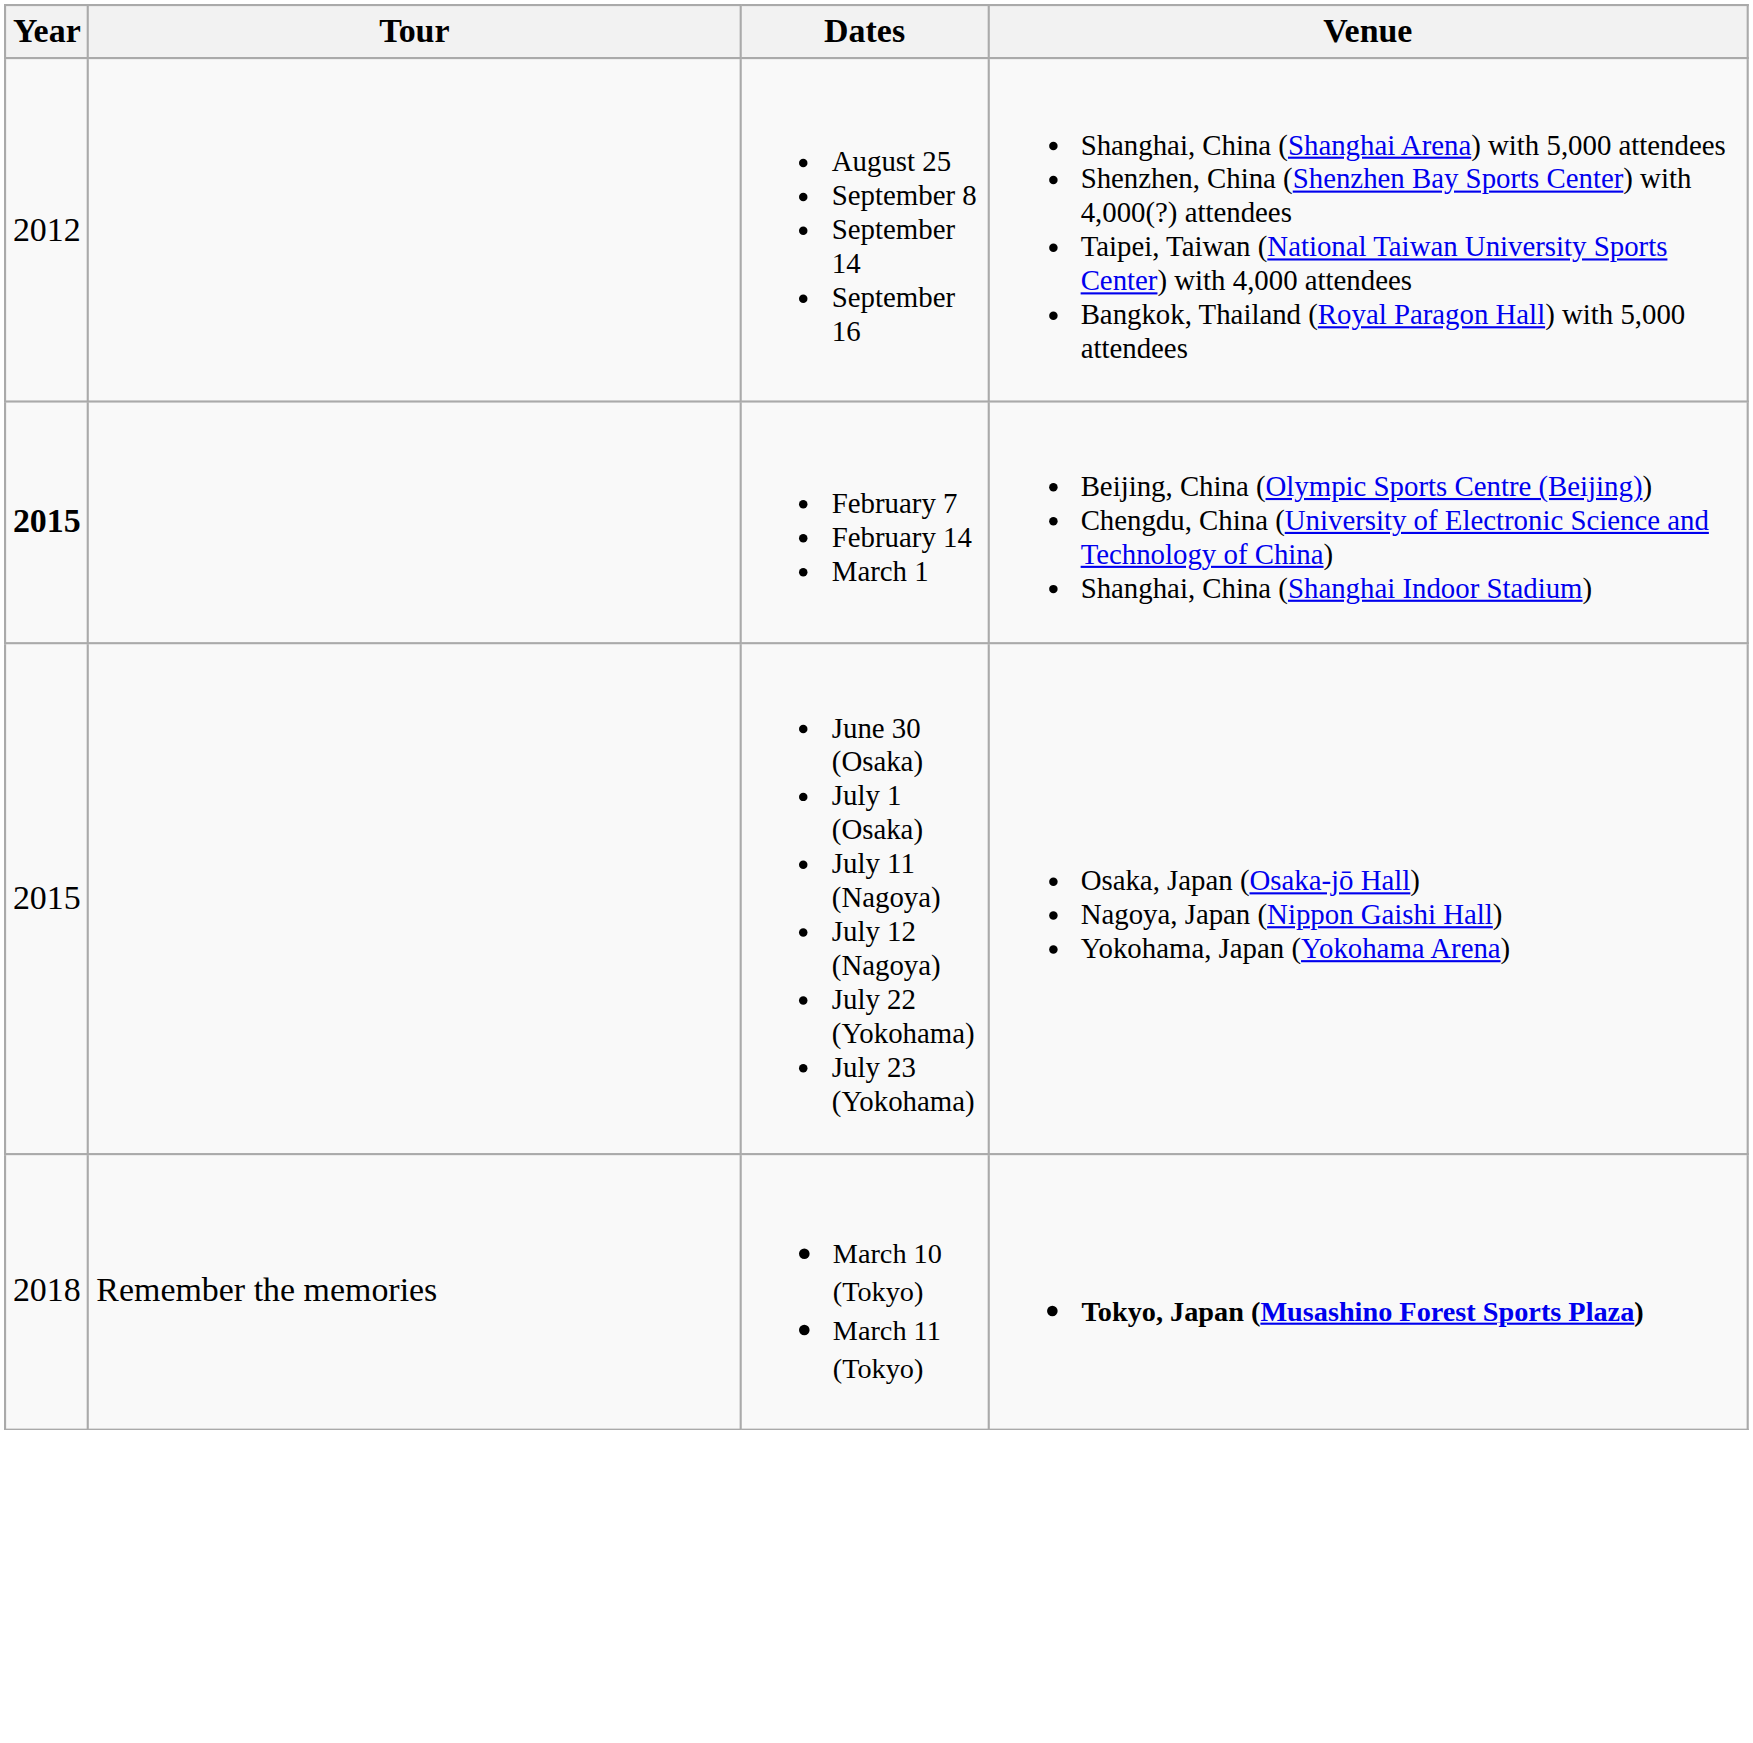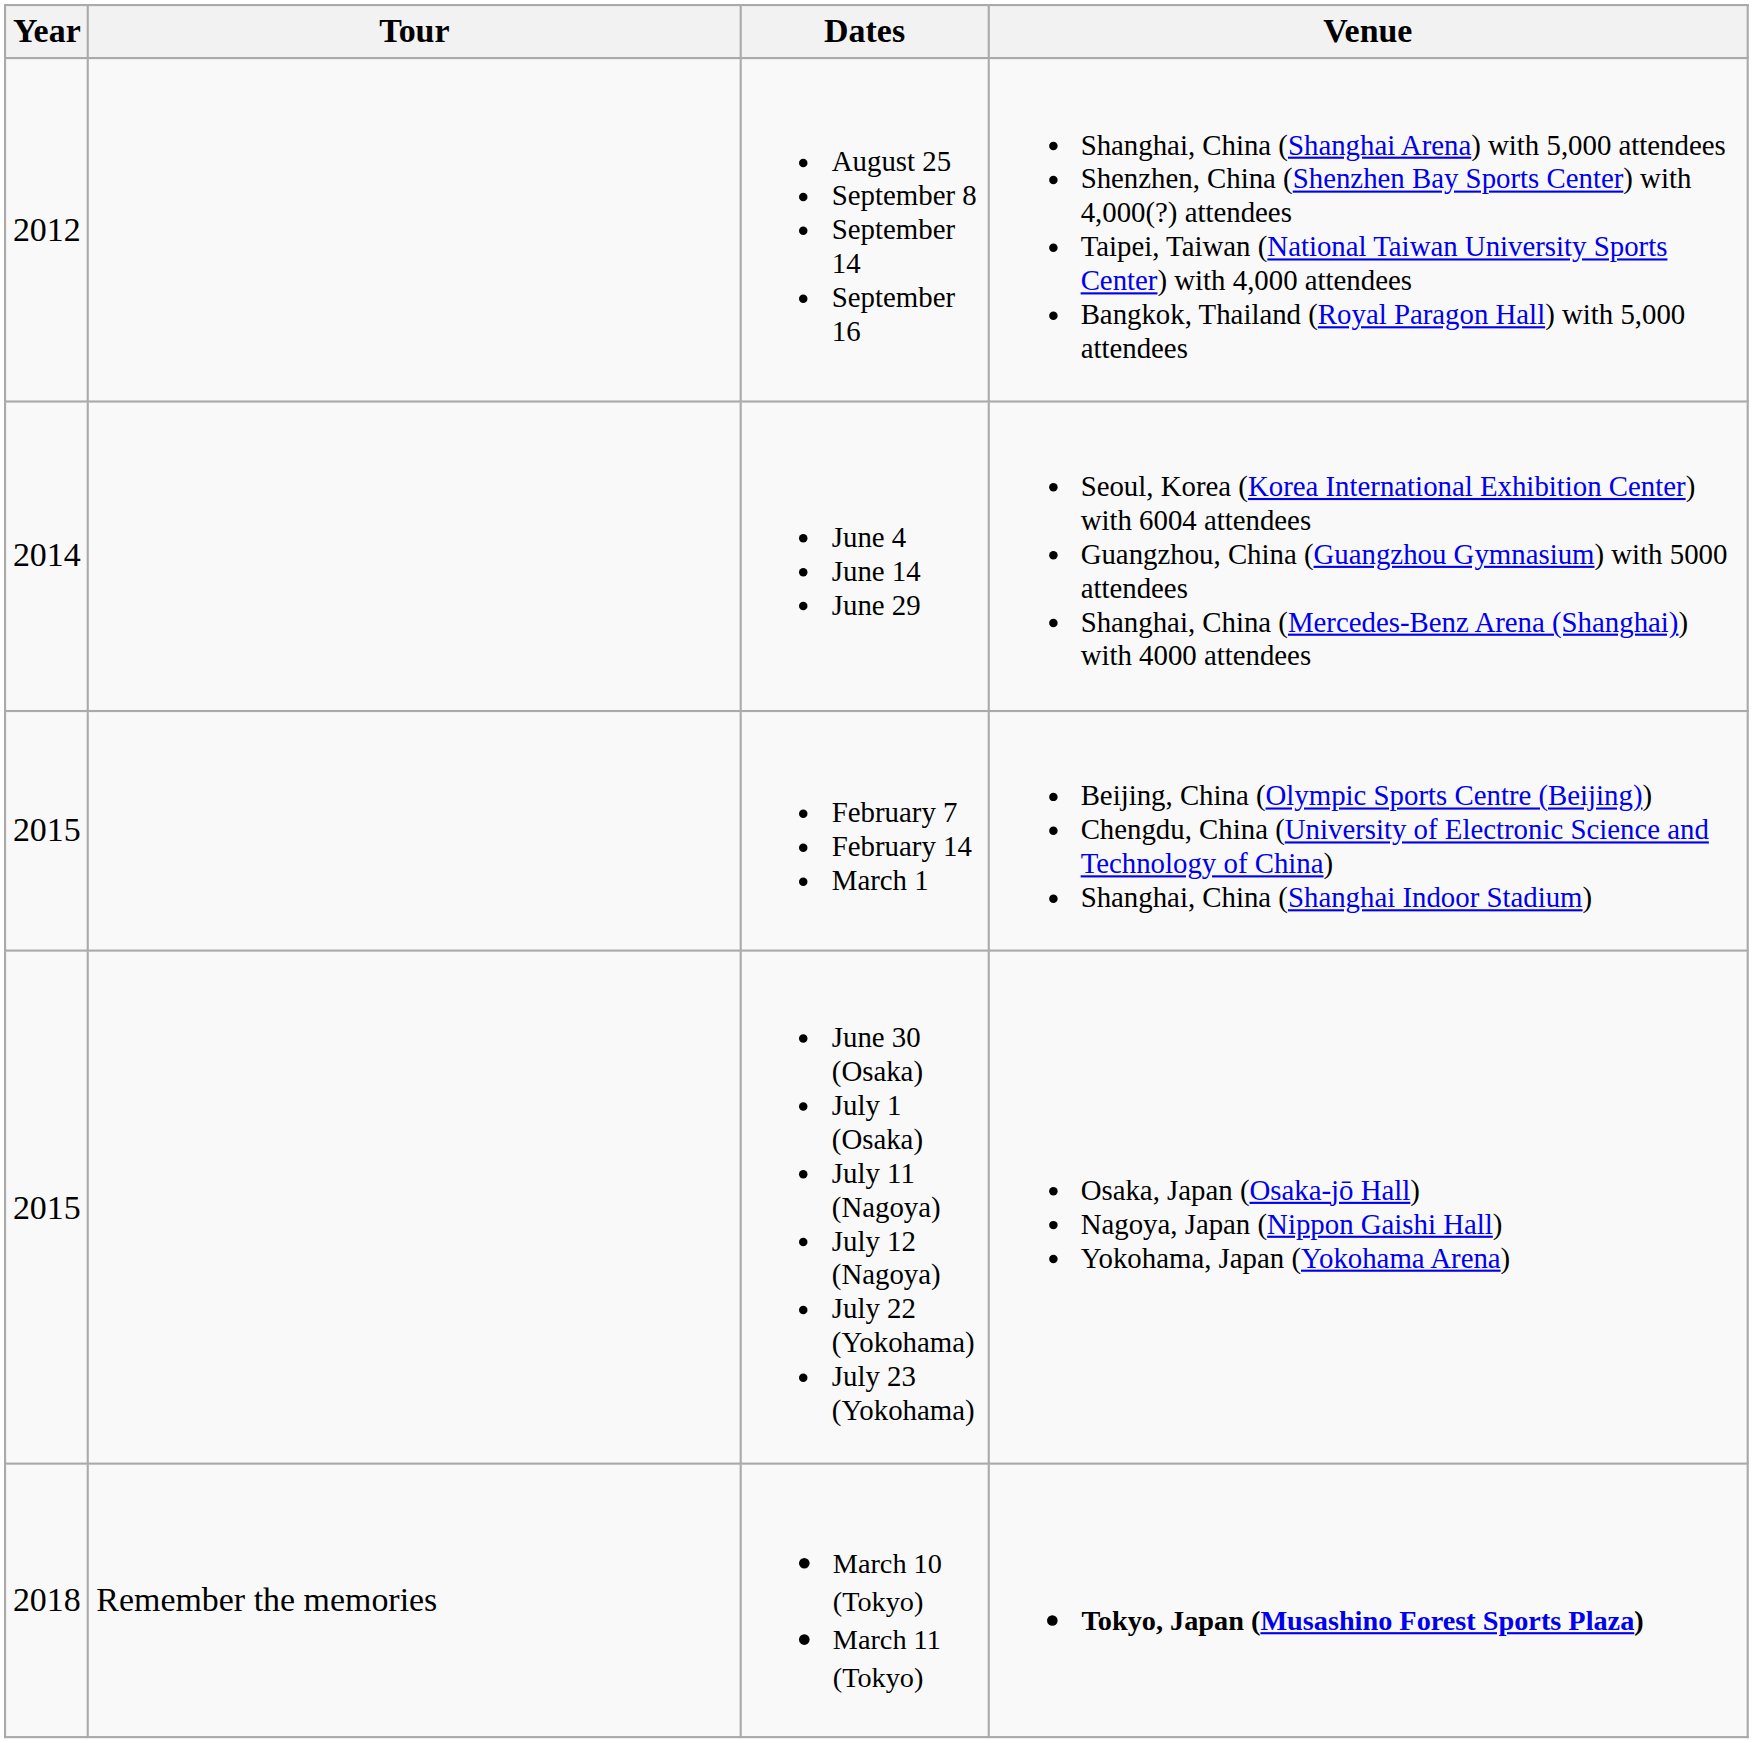 <table class="wikitable">
 <tr>
 <th>Year</th>
 <th width="300">Tour</th>
 <th width="110" align="center">Dates</th>
 <th width="350">Venue</th>
 </tr>
 <tr>
 <td>2012</td>
 <td></td>
 <td style="font-size: 85%;"><br><ul><li>August 25</li><li>September 8</li><li>September 14</li><li>September 16</li></ul></td>
 <td style="font-size: 85%;"><br><ul><li>Shanghai, China (<a href='#'>Shanghai Arena</a>) with 5,000 attendees</li><li>Shenzhen, China (<a href='#'>Shenzhen Bay Sports Center</a>) with 4,000(?) attendees</li><li>Taipei, Taiwan (<a href='#'>National Taiwan University Sports Center</a>) with 4,000 attendees</li><li>Bangkok, Thailand (<a href='#'>Royal Paragon Hall</a>)  with 5,000 attendees</li></ul></td>
 </tr>
 <tr>
-<td><strong>2015</strong></td>
+<td>2014</td>
+<td></td>
+<td style="font-size: 85%;"><br><ul><li>June 4</li><li>June 14</li><li>June 29</li></ul></td>
+<td style="font-size: 85%;"><br><ul><li>Seoul, Korea (<a href='#'>Korea International Exhibition Center</a>) with 6004 attendees</li><li>Guangzhou, China (<a href='#'>Guangzhou Gymnasium</a>) with 5000 attendees</li><li>Shanghai, China (<a href='#'>Mercedes-Benz Arena (Shanghai)</a>) with 4000 attendees</li></ul></td>
+</tr>
+<tr>
+<td>2015</td>
 <td></td>
 <td style="font-size: 85%;"><br><ul><li>February 7</li><li>February 14</li><li>March 1</li></ul></td>
 <td style="font-size: 85%;"><br><ul><li>Beijing, China (<a href='#'>Olympic Sports Centre (Beijing)</a>)</li><li>Chengdu, China (<a href='#'>University of Electronic Science and Technology of China</a>)</li><li>Shanghai, China (<a href='#'>Shanghai Indoor Stadium</a>)</li></ul></td>
 </tr>
 <tr>
 <td>2015</td>
 <td></td>
 <td style="font-size: 85%;"><br><ul><li>June 30 (Osaka)</li><li>July 1 (Osaka)</li><li>July 11 (Nagoya)</li><li>July 12 (Nagoya)</li><li>July 22 (Yokohama)</li><li>July 23 (Yokohama)</li></ul></td>
 <td style="font-size: 85%;"><br><ul><li>Osaka, Japan (<a href='#'>Osaka-jō Hall</a>)</li><li>Nagoya, Japan (<a href='#'>Nippon Gaishi Hall</a>)</li><li>Yokohama, Japan (<a href='#'>Yokohama Arena</a>)</li></ul></td>
 </tr>
 <tr>
 <td>2018</td>
 <td>Remember the memories<br></td>
 <td><br><ul><li><small>March 10 (Tokyo)</small></li><li><small>March 11 (Tokyo)</small></li></ul></td>
 <td><strong><br><ul><li><small>Tokyo, Japan (<a href='#'>Musashino Forest Sports Plaza</a>)</small></li></ul></strong></td>
 </tr>
 </table>
